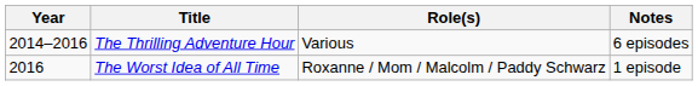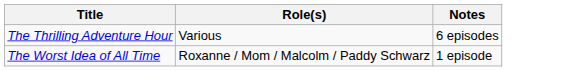 <table class="wikitable sortable">
 <tr>
-<th>Year</th>
 <th>Title</th>
 <th>Role(s)</th>
 <th class="unsortable">Notes</th>
 </tr>
 <tr>
-<td>2014–2016</td>
 <td><em><a href='#'>The Thrilling Adventure Hour</a></em></td>
 <td>Various</td>
 <td>6 episodes</td>
 </tr>
 <tr>
-<td>2016</td>
 <td><em><a href='#'>The Worst Idea of All Time</a></em></td>
 <td>Roxanne / Mom / Malcolm / Paddy Schwarz</td>
 <td>1 episode</td>
 </tr>
 </table>
